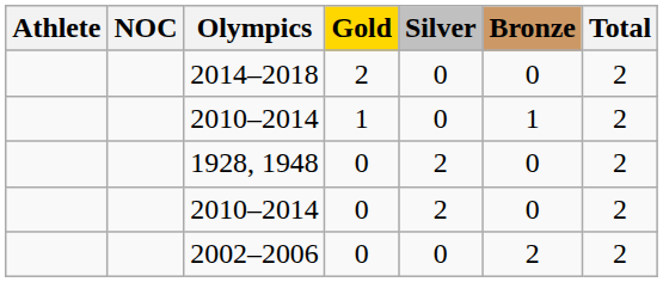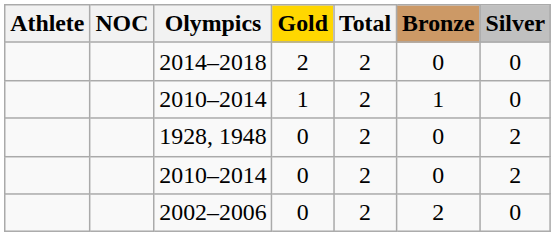 <table class="wikitable sortable" style="text-align:center">
 <tr>
 <th>Athlete</th>
 <th>NOC</th>
 <th>Olympics</th>
 <th style="background:gold">Gold</th>
+<th>Total</th>
+<th style="background:#cc9966">Bronze</th>
 <th style="background:silver">Silver</th>
-<th style="background:#cc9966">Bronze</th>
-<th>Total</th>
 </tr>
 <tr>
 <td align=left></td>
 <td align=left></td>
 <td>2014–2018</td>
 <td>2</td>
+<td>2</td>
 <td>0</td>
 <td>0</td>
-<td>2</td>
 </tr>
 <tr>
 <td align=left></td>
 <td align=left></td>
 <td>2010–2014</td>
 <td>1</td>
+<td>2</td>
+<td>1</td>
 <td>0</td>
-<td>1</td>
-<td>2</td>
 </tr>
 <tr>
 <td align=left></td>
 <td align=left></td>
 <td>1928, 1948</td>
 <td>0</td>
 <td>2</td>
 <td>0</td>
 <td>2</td>
 </tr>
 <tr>
 <td align=left></td>
 <td align=left></td>
 <td>2010–2014</td>
 <td>0</td>
 <td>2</td>
 <td>0</td>
 <td>2</td>
 </tr>
 <tr>
 <td align=left></td>
 <td align=left></td>
 <td>2002–2006</td>
 <td>0</td>
-<td>0</td>
 <td>2</td>
 <td>2</td>
+<td>0</td>
 </tr>
 </table>
